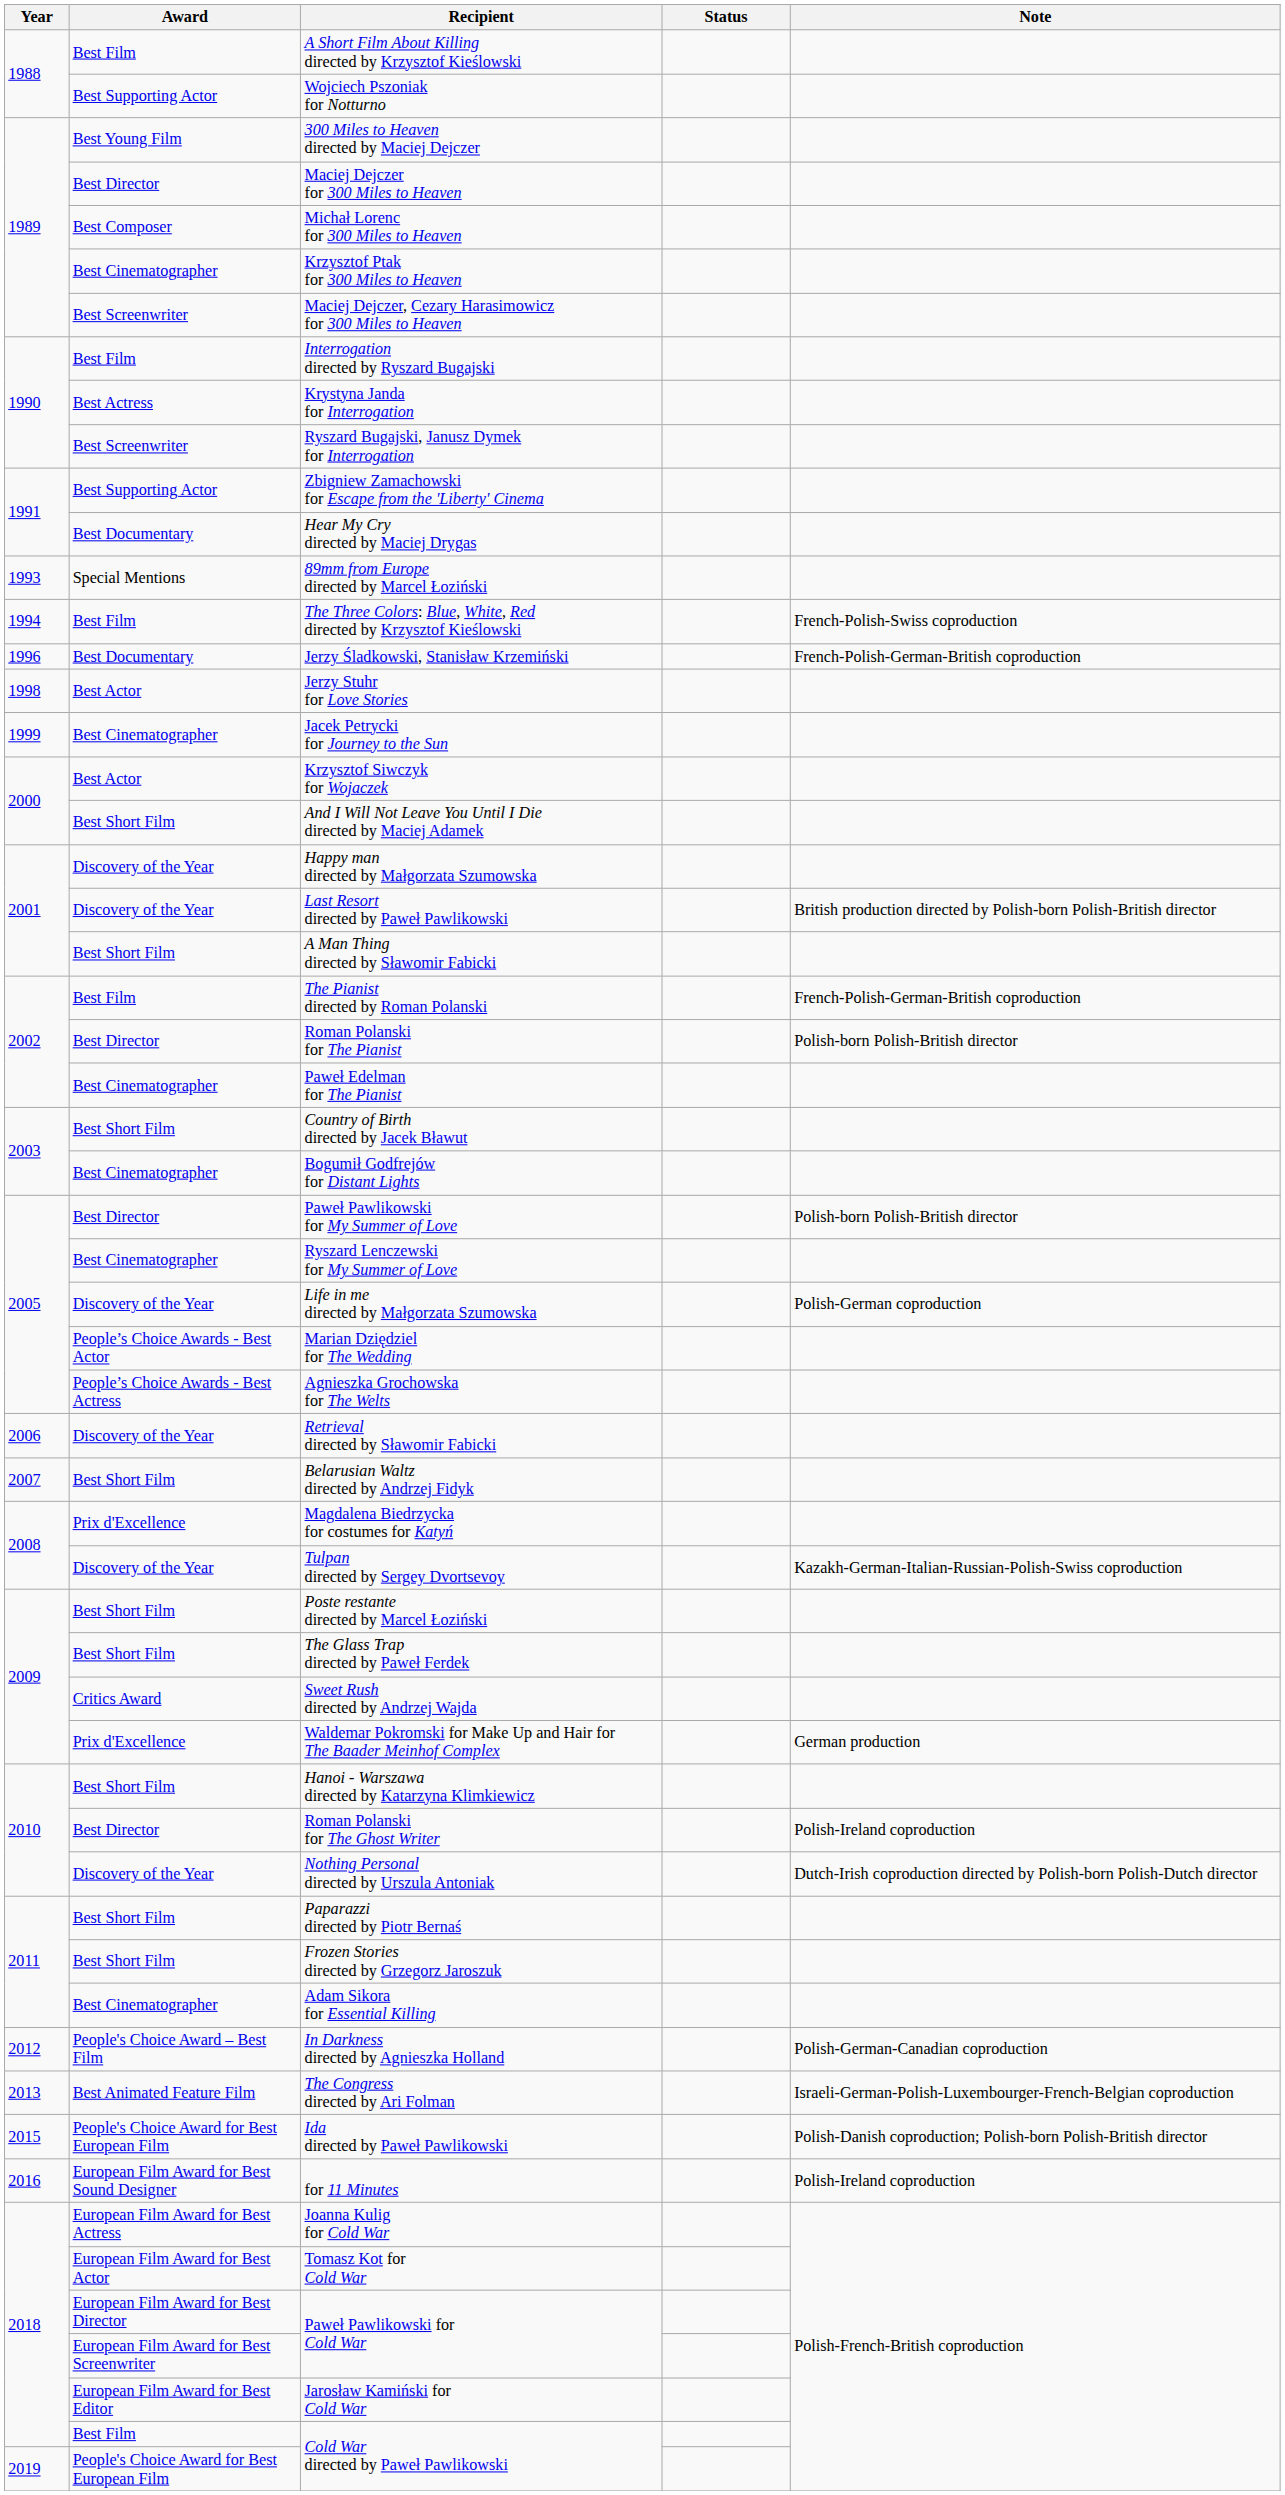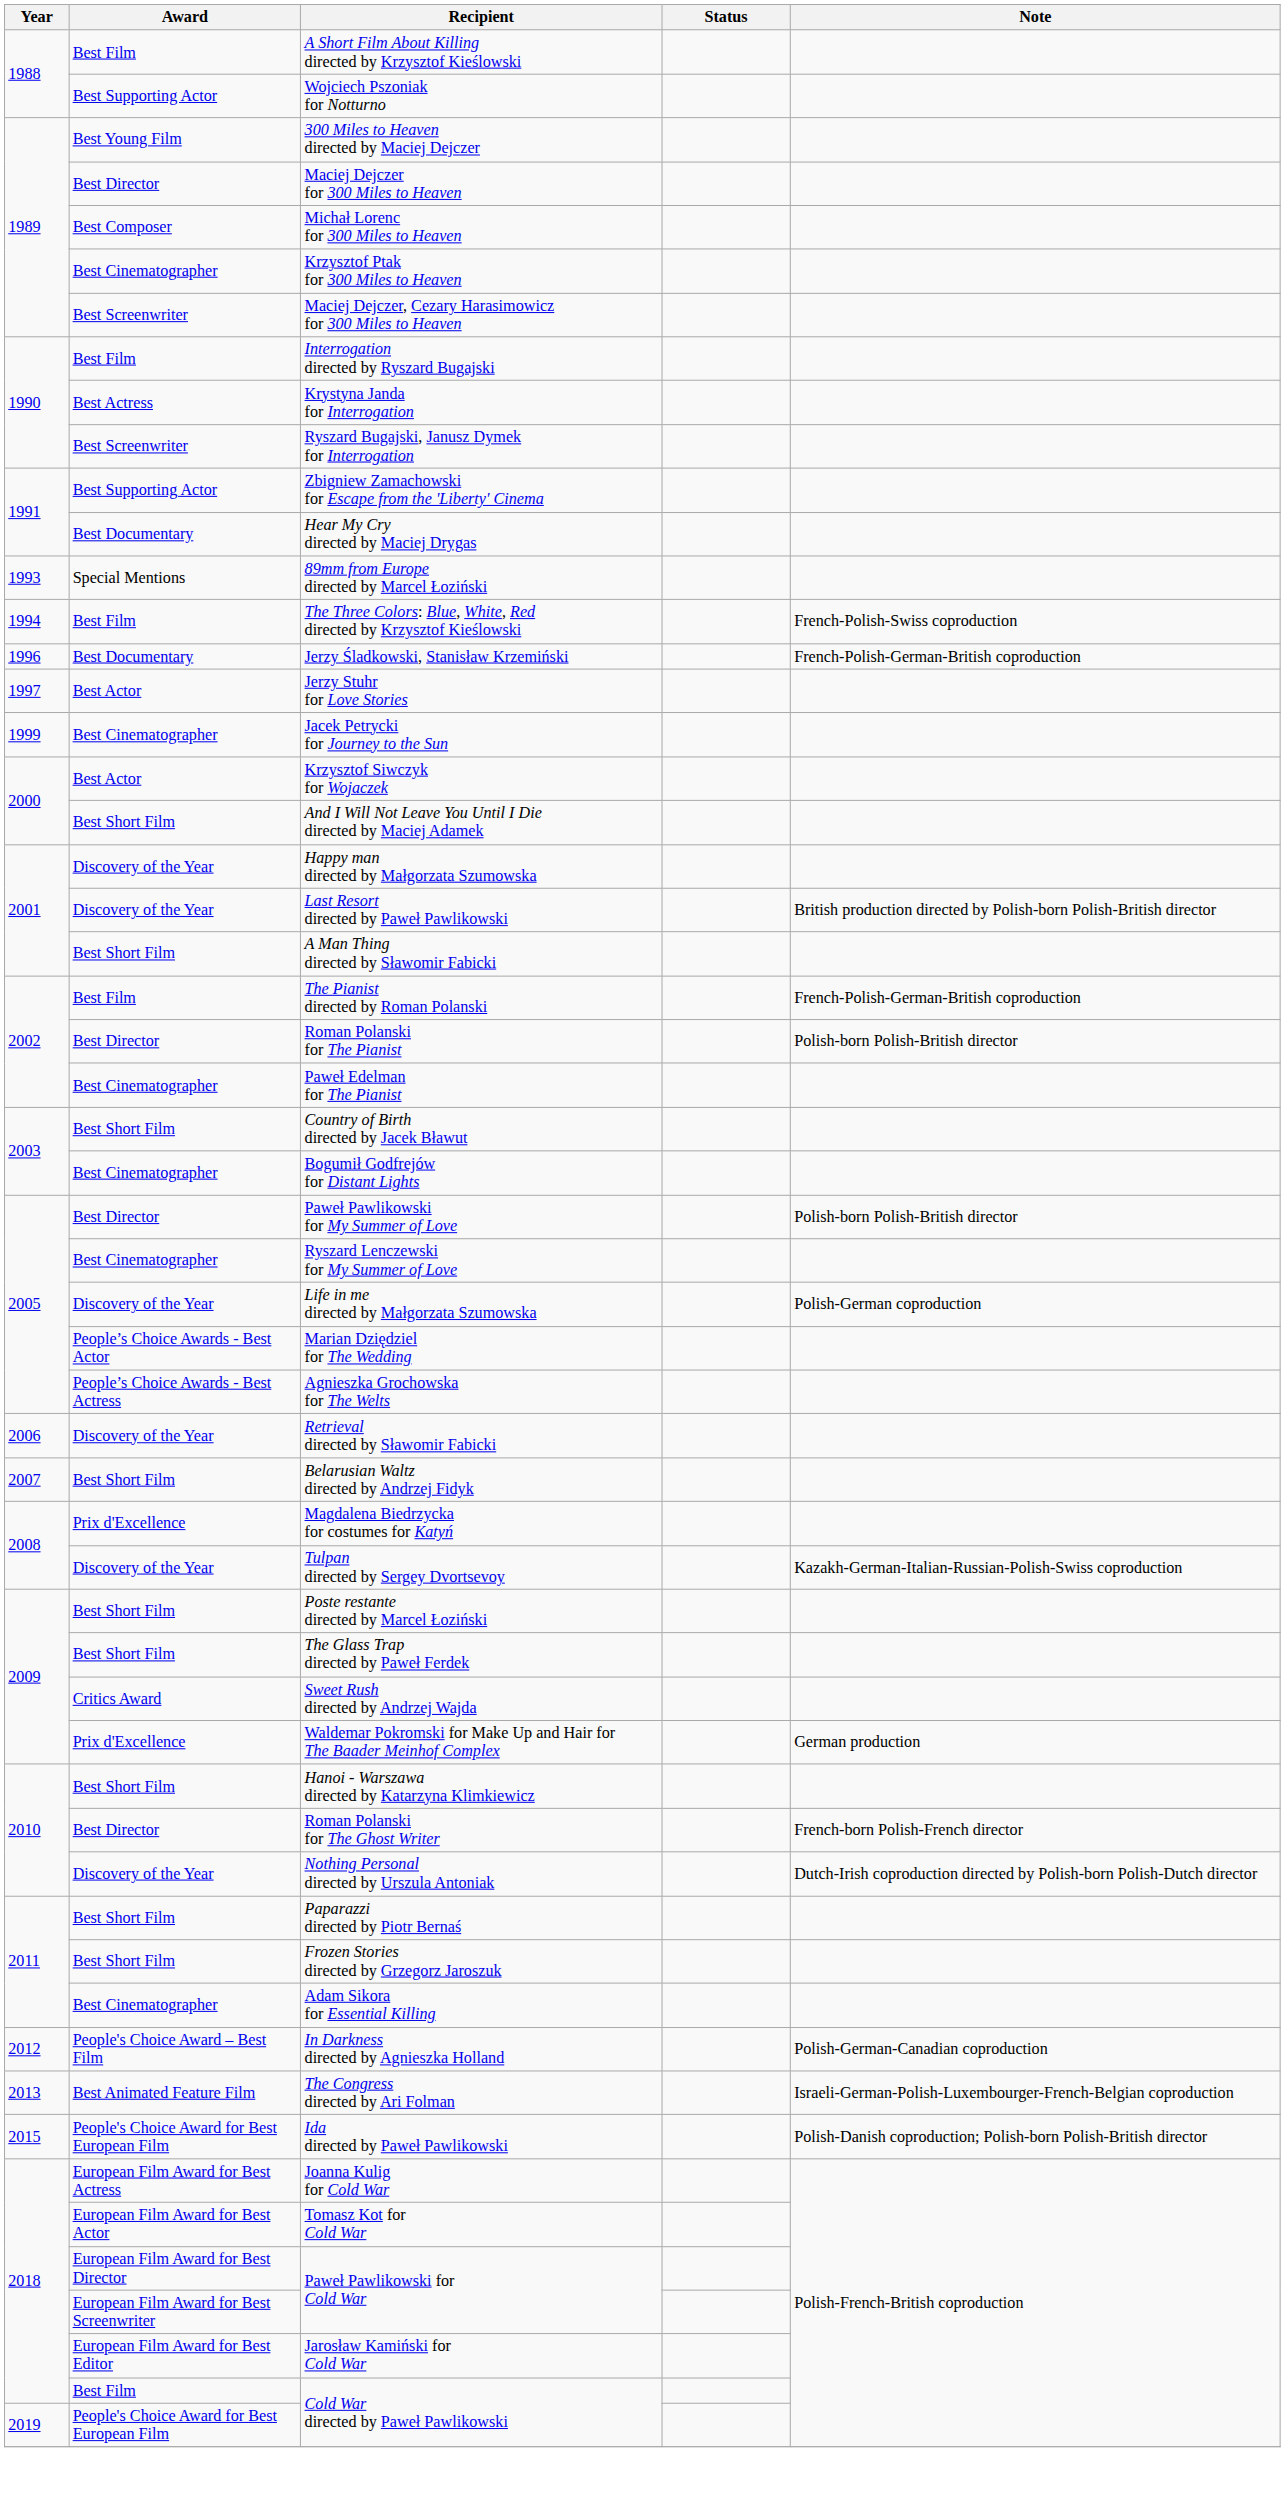 <table class="wikitable" width="100%" cellpadding="5">
 <tr>
 <th width="5%">Year</th>
 <th width="18%">Award</th>
 <th width="28%">Recipient</th>
 <th width="10%">Status</th>
 <th width="38%">Note</th>
 </tr>
 <tr>
 <td rowspan="2"><a href='#'>1988</a></td>
 <td><a href='#'>Best Film</a></td>
 <td><em><a href='#'>A Short Film About Killing</a></em> <br>directed by <a href='#'>Krzysztof Kieślowski</a></td>
 <td></td>
 <td></td>
 </tr>
 <tr>
 <td><a href='#'>Best Supporting Actor</a></td>
 <td><a href='#'>Wojciech Pszoniak</a> <br>for <em>Notturno</em></td>
 <td></td>
 <td></td>
 </tr>
 <tr>
 <td rowspan="5"><a href='#'>1989</a></td>
 <td><a href='#'>Best Young Film</a></td>
 <td><em><a href='#'>300 Miles to Heaven</a></em> <br>directed by <a href='#'>Maciej Dejczer</a></td>
 <td></td>
 <td></td>
 </tr>
 <tr>
 <td><a href='#'>Best Director</a></td>
 <td><a href='#'>Maciej Dejczer</a> <br> for <em><a href='#'>300 Miles to Heaven</a></em></td>
 <td></td>
 <td></td>
 </tr>
 <tr>
 <td><a href='#'>Best Composer</a></td>
 <td><a href='#'>Michał Lorenc</a> <br> for <em><a href='#'>300 Miles to Heaven</a></em></td>
 <td></td>
 <td></td>
 </tr>
 <tr>
 <td><a href='#'>Best Cinematographer</a></td>
 <td><a href='#'>Krzysztof Ptak</a> <br> for <em><a href='#'>300 Miles to Heaven</a></em></td>
 <td></td>
 <td></td>
 </tr>
 <tr>
 <td><a href='#'>Best Screenwriter</a></td>
 <td><a href='#'>Maciej Dejczer</a>, <a href='#'>Cezary Harasimowicz</a> <br> for <em><a href='#'>300 Miles to Heaven</a></em></td>
 <td></td>
 <td></td>
 </tr>
 <tr>
 <td rowspan="3"><a href='#'>1990</a></td>
 <td><a href='#'>Best Film</a></td>
 <td><em><a href='#'>Interrogation</a></em> <br>directed by <a href='#'>Ryszard Bugajski</a></td>
 <td></td>
 <td></td>
 </tr>
 <tr>
 <td><a href='#'>Best Actress</a></td>
 <td><a href='#'>Krystyna Janda</a> <br> for <em><a href='#'>Interrogation</a></em></td>
 <td></td>
 <td></td>
 </tr>
 <tr>
 <td><a href='#'>Best Screenwriter</a></td>
 <td><a href='#'>Ryszard Bugajski</a>, <a href='#'>Janusz Dymek</a> <br> for <em><a href='#'>Interrogation</a></em></td>
 <td></td>
 <td></td>
 </tr>
 <tr>
 <td rowspan="2"><a href='#'>1991</a></td>
 <td><a href='#'>Best Supporting Actor</a></td>
 <td><a href='#'>Zbigniew Zamachowski</a> <br>  for <em><a href='#'>Escape from the 'Liberty' Cinema</a></em></td>
 <td></td>
 <td></td>
 </tr>
 <tr>
 <td><a href='#'>Best Documentary</a></td>
 <td><em>Hear My Cry</em><br> directed by <a href='#'>Maciej Drygas</a></td>
 <td></td>
 <td></td>
 </tr>
 <tr>
 <td><a href='#'>1993</a></td>
 <td>Special Mentions</td>
 <td><em><a href='#'>89mm from Europe</a></em><br> directed by <a href='#'>Marcel Łoziński</a></td>
 <td></td>
 <td></td>
 </tr>
 <tr>
 <td><a href='#'>1994</a></td>
 <td><a href='#'>Best Film</a></td>
 <td><em><a href='#'>The Three Colors</a></em>: <em><a href='#'>Blue</a></em>, <em><a href='#'>White</a></em>, <em><a href='#'>Red</a></em> <br>directed by <a href='#'>Krzysztof Kieślowski</a></td>
 <td></td>
 <td>French-Polish-Swiss coproduction</td>
 </tr>
 <tr>
 <td><a href='#'>1996</a></td>
 <td><a href='#'>Best Documentary</a></td>
 <td><a href='#'>Jerzy Śladkowski</a>, <a href='#'>Stanisław Krzemiński</a></td>
 <td></td>
 <td>French-Polish-German-British coproduction</td>
 </tr>
 <tr>
-<td><a href='#'>1998</a></td>
+<td><a href='#'>1997</a></td>
 <td><a href='#'>Best Actor</a></td>
 <td><a href='#'>Jerzy Stuhr</a> <br> for <em><a href='#'>Love Stories</a></em></td>
 <td></td>
 <td></td>
 </tr>
 <tr>
 <td><a href='#'>1999</a></td>
 <td><a href='#'>Best Cinematographer</a></td>
 <td><a href='#'>Jacek Petrycki</a> <br> for <em><a href='#'>Journey to the Sun</a></em></td>
 <td></td>
 <td></td>
 </tr>
 <tr>
 <td rowspan="2"><a href='#'>2000</a></td>
 <td><a href='#'>Best Actor</a></td>
 <td><a href='#'>Krzysztof Siwczyk</a> <br> for <em><a href='#'>Wojaczek</a></em></td>
 <td></td>
 <td></td>
 </tr>
 <tr>
 <td><a href='#'>Best Short Film</a></td>
 <td><em>And I Will Not Leave You Until I Die</em> <br>directed by <a href='#'>Maciej Adamek</a></td>
 <td></td>
 <td></td>
 </tr>
 <tr>
 <td rowspan="3"><a href='#'>2001</a></td>
 <td><a href='#'>Discovery of the Year</a></td>
 <td><em>Happy man</em> <br>directed by <a href='#'>Małgorzata Szumowska</a></td>
 <td></td>
 <td></td>
 </tr>
 <tr>
 <td><a href='#'>Discovery of the Year</a></td>
 <td><em><a href='#'>Last Resort</a></em> <br>directed by <a href='#'>Paweł Pawlikowski</a></td>
 <td></td>
 <td>British production directed by Polish-born Polish-British director</td>
 </tr>
 <tr>
 <td><a href='#'>Best Short Film</a></td>
 <td><em>A Man Thing</em> <br>directed by <a href='#'>Sławomir Fabicki</a></td>
 <td></td>
 <td></td>
 </tr>
 <tr>
 <td rowspan="3"><a href='#'>2002</a></td>
 <td><a href='#'>Best Film</a></td>
 <td><em><a href='#'>The Pianist</a></em> <br>directed by <a href='#'>Roman Polanski</a></td>
 <td></td>
 <td>French-Polish-German-British coproduction</td>
 </tr>
 <tr>
 <td><a href='#'>Best Director</a></td>
 <td><a href='#'>Roman Polanski</a> <br> for <em><a href='#'>The Pianist</a></em></td>
 <td></td>
 <td>Polish-born Polish-British director</td>
 </tr>
 <tr>
 <td><a href='#'>Best Cinematographer</a></td>
 <td><a href='#'>Paweł Edelman</a> <br> for <em><a href='#'>The Pianist</a></em></td>
 <td></td>
 <td></td>
 </tr>
 <tr>
 <td rowspan="2"><a href='#'>2003</a></td>
 <td><a href='#'>Best Short Film</a></td>
 <td><em>Country of Birth</em> <br> directed by <a href='#'>Jacek Bławut</a></td>
 <td></td>
 <td></td>
 </tr>
 <tr>
 <td><a href='#'>Best Cinematographer</a></td>
 <td><a href='#'>Bogumił Godfrejów</a> <br> for <em><a href='#'>Distant Lights</a></em></td>
 <td></td>
 <td></td>
 </tr>
 <tr>
 <td rowspan="5"><a href='#'>2005</a></td>
 <td><a href='#'>Best Director</a></td>
 <td><a href='#'>Paweł Pawlikowski</a> <br> for <em><a href='#'>My Summer of Love</a></em></td>
 <td></td>
 <td>Polish-born Polish-British director</td>
 </tr>
 <tr>
 <td><a href='#'>Best Cinematographer</a></td>
 <td><a href='#'>Ryszard Lenczewski</a> <br> for <em><a href='#'>My Summer of Love</a></em></td>
 <td></td>
 <td></td>
 </tr>
 <tr>
 <td><a href='#'>Discovery of the Year</a></td>
 <td><em>Life in me</em> <br>directed by <a href='#'>Małgorzata Szumowska</a></td>
 <td></td>
 <td>Polish-German coproduction</td>
 </tr>
 <tr>
 <td><a href='#'>People’s Choice Awards - Best Actor</a></td>
 <td><a href='#'>Marian Dziędziel</a> <br> for <em><a href='#'>The Wedding</a></em></td>
 <td></td>
 <td></td>
 </tr>
 <tr>
 <td><a href='#'>People’s Choice Awards - Best Actress</a></td>
 <td><a href='#'>Agnieszka Grochowska</a> <br> for <em><a href='#'>The Welts</a></em></td>
 <td></td>
 <td></td>
 </tr>
 <tr>
 <td><a href='#'>2006</a></td>
 <td><a href='#'>Discovery of the Year</a></td>
 <td><em><a href='#'>Retrieval</a></em> <br>directed by <a href='#'>Sławomir Fabicki</a></td>
 <td></td>
 <td></td>
 </tr>
 <tr>
 <td><a href='#'>2007</a></td>
 <td><a href='#'>Best Short Film</a></td>
 <td><em>Belarusian Waltz</em> <br> directed by <a href='#'>Andrzej Fidyk</a></td>
 <td></td>
 <td></td>
 </tr>
 <tr>
 <td rowspan="2"><a href='#'>2008</a></td>
 <td><a href='#'>Prix d'Excellence</a></td>
 <td><a href='#'>Magdalena Biedrzycka</a> <br> for costumes for <em><a href='#'>Katyń</a></em></td>
 <td></td>
 <td></td>
 </tr>
 <tr>
 <td><a href='#'>Discovery of the Year</a></td>
 <td><em><a href='#'>Tulpan</a></em> <br>directed by <a href='#'>Sergey Dvortsevoy</a></td>
 <td></td>
 <td>Kazakh-German-Italian-Russian-Polish-Swiss coproduction</td>
 </tr>
 <tr>
 <td rowspan="4"><a href='#'>2009</a></td>
 <td><a href='#'>Best Short Film</a></td>
 <td><em>Poste restante</em> <br> directed by <a href='#'>Marcel Łoziński</a></td>
 <td></td>
 <td></td>
 </tr>
 <tr>
 <td><a href='#'>Best Short Film</a></td>
 <td><em>The Glass Trap</em> <br> directed by <a href='#'>Paweł Ferdek</a></td>
 <td></td>
 <td></td>
 </tr>
 <tr>
 <td><a href='#'>Critics Award</a></td>
 <td><em><a href='#'>Sweet Rush</a></em> <br>directed by <a href='#'>Andrzej Wajda</a></td>
 <td></td>
 <td></td>
 </tr>
 <tr>
 <td><a href='#'>Prix d'Excellence</a></td>
 <td><a href='#'>Waldemar Pokromski</a> for Make Up and Hair for<br><em><a href='#'>The Baader Meinhof Complex</a></em></td>
 <td></td>
 <td>German production</td>
 </tr>
 <tr>
 <td rowspan="3"><a href='#'>2010</a></td>
 <td><a href='#'>Best Short Film</a></td>
 <td><em>Hanoi - Warszawa</em> <br> directed by <a href='#'>Katarzyna Klimkiewicz</a></td>
 <td></td>
 <td></td>
 </tr>
 <tr>
 <td><a href='#'>Best Director</a></td>
 <td><a href='#'>Roman Polanski</a> <br> for <em><a href='#'>The Ghost Writer</a></em></td>
 <td></td>
-<td>Polish-Ireland coproduction</td>
+<td>French-born Polish-French director</td>
 </tr>
 <tr>
 <td><a href='#'>Discovery of the Year</a></td>
 <td><em><a href='#'>Nothing Personal</a></em> <br>directed by <a href='#'>Urszula Antoniak</a></td>
 <td></td>
 <td>Dutch-Irish coproduction  directed by Polish-born Polish-Dutch director</td>
 </tr>
 <tr>
 <td rowspan="3"><a href='#'>2011</a></td>
 <td><a href='#'>Best Short Film</a></td>
 <td><em>Paparazzi</em> <br> directed by <a href='#'>Piotr Bernaś</a></td>
 <td></td>
 <td></td>
 </tr>
 <tr>
 <td><a href='#'>Best Short Film</a></td>
 <td><em>Frozen Stories</em> <br> directed by <a href='#'>Grzegorz Jaroszuk</a></td>
 <td></td>
 <td></td>
 </tr>
 <tr>
 <td><a href='#'>Best Cinematographer</a></td>
 <td><a href='#'>Adam Sikora</a> <br> for <em><a href='#'>Essential Killing</a></em></td>
 <td></td>
 <td></td>
 </tr>
 <tr>
 <td><a href='#'>2012</a></td>
 <td><a href='#'>People's Choice Award – Best Film</a></td>
 <td><em><a href='#'>In Darkness</a></em> <br>directed by <a href='#'>Agnieszka Holland</a></td>
 <td></td>
 <td>Polish-German-Canadian coproduction</td>
 </tr>
 <tr>
 <td><a href='#'>2013</a></td>
 <td><a href='#'>Best Animated Feature Film</a></td>
 <td><em><a href='#'>The Congress</a></em> <br>directed by <a href='#'>Ari Folman</a></td>
 <td></td>
 <td>Israeli-German-Polish-Luxembourger-French-Belgian coproduction</td>
 </tr>
 <tr>
 <td><a href='#'>2015</a></td>
 <td><a href='#'>People's Choice Award for Best European Film</a></td>
 <td><em><a href='#'>Ida</a></em> <br>directed by <a href='#'>Paweł Pawlikowski</a></td>
 <td></td>
 <td>Polish-Danish coproduction; Polish-born Polish-British director</td>
 </tr>
 <tr>
-<td><a href='#'>2016</a></td>
-<td><a href='#'>European Film Award for Best Sound Designer</a></td>
-<td><br>for <em><a href='#'>11 Minutes</a></em></td>
-<td> </td>
-<td>Polish-Ireland coproduction</td>
-</tr>
-<tr>
 <td rowspan="6"><a href='#'>2018</a></td>
 <td><a href='#'>European Film Award for Best Actress</a></td>
 <td><a href='#'>Joanna Kulig</a><br>for <em><a href='#'>Cold War</a></em></td>
 <td></td>
 <td rowspan="7">Polish-French-British coproduction</td>
 </tr>
 <tr>
 <td><a href='#'>European Film Award for Best Actor</a></td>
 <td><a href='#'>Tomasz Kot</a> for<br><em><a href='#'>Cold War</a></em></td>
 <td></td>
 </tr>
 <tr>
 <td><a href='#'>European Film Award for Best Director</a></td>
 <td rowspan="2"><a href='#'>Paweł Pawlikowski</a> for <br><em><a href='#'>Cold War</a></em></td>
 <td></td>
 </tr>
 <tr>
 <td><a href='#'>European Film Award for Best Screenwriter</a></td>
 <td></td>
 </tr>
 <tr>
 <td><a href='#'>European Film Award for Best Editor</a></td>
 <td><a href='#'>Jarosław Kamiński</a> for<br><em><a href='#'>Cold War</a></em></td>
 <td></td>
 </tr>
 <tr>
 <td><a href='#'>Best Film</a></td>
 <td rowspan="2"><em><a href='#'>Cold War</a></em> <br>directed by <a href='#'>Paweł Pawlikowski</a></td>
 <td></td>
 </tr>
 <tr>
 <td><a href='#'>2019</a></td>
 <td><a href='#'>People's Choice Award for Best European Film</a></td>
 <td></td>
 </tr>
 <tr>
 </tr>
 </table>
